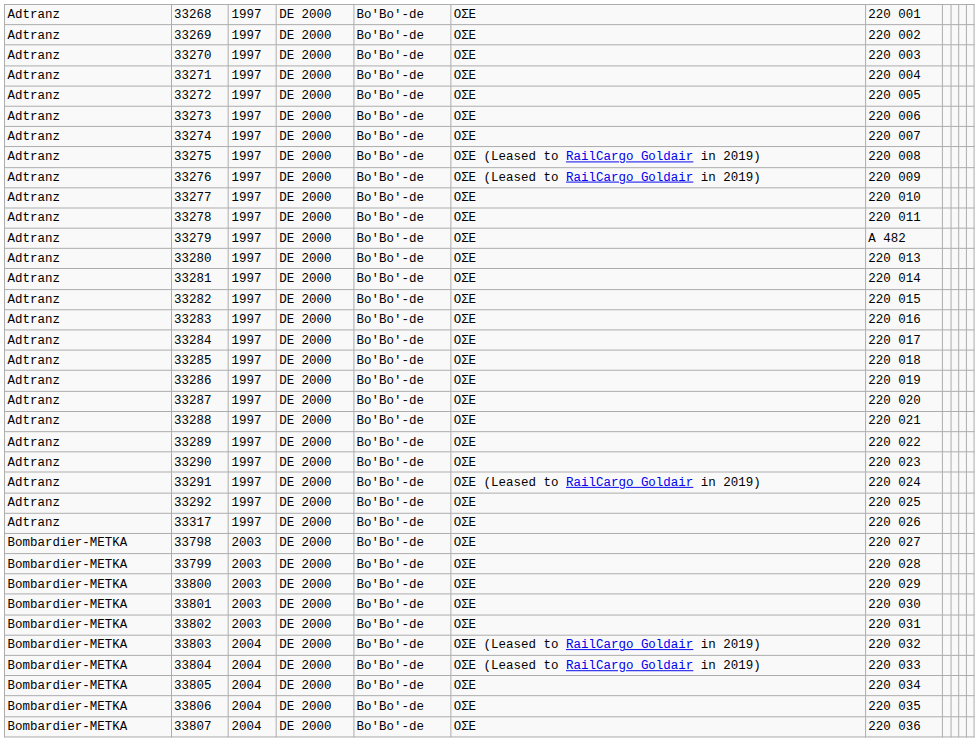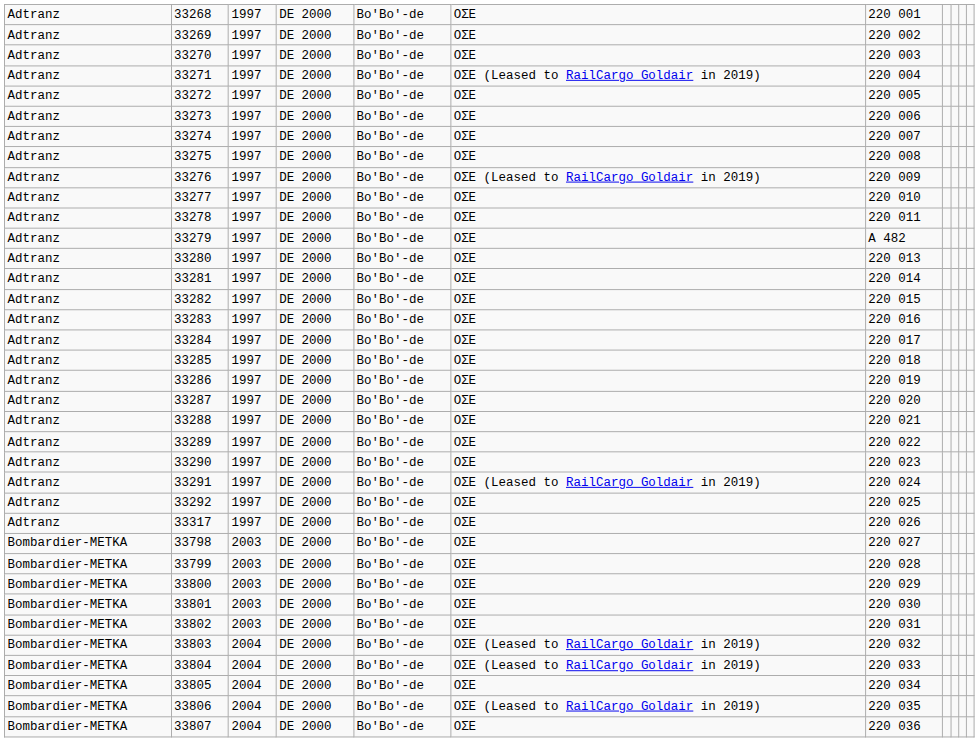 <table class="wikitable sortable" style="width:80%">
 <tr>
 <td>Adtranz</td>
 <td>33268</td>
 <td>1997</td>
 <td>DE 2000</td>
 <td>Bo'Bo'-de</td>
 <td>ΟΣΕ</td>
 <td>220 001</td>
 <td></td>
 <td></td>
 <td></td>
 <td></td>
 </tr>
 <tr>
 <td>Adtranz</td>
 <td>33269</td>
 <td>1997</td>
 <td>DE 2000</td>
 <td>Bo'Bo'-de</td>
 <td>ΟΣΕ</td>
 <td>220 002</td>
 <td></td>
 <td></td>
 <td></td>
 <td></td>
 </tr>
 <tr>
 <td>Adtranz</td>
 <td>33270</td>
 <td>1997</td>
 <td>DE 2000</td>
 <td>Bo'Bo'-de</td>
 <td>ΟΣΕ</td>
 <td>220 003</td>
 <td></td>
 <td></td>
 <td></td>
 <td></td>
 </tr>
 <tr>
 <td>Adtranz</td>
 <td>33271</td>
 <td>1997</td>
 <td>DE 2000</td>
 <td>Bo'Bo'-de</td>
-<td>ΟΣΕ</td>
+<td>ΟΣΕ (Leased to <a href='#'>RailCargo Goldair</a> in 2019)</td>
 <td>220 004</td>
 <td></td>
 <td></td>
 <td></td>
 <td></td>
 </tr>
 <tr>
 <td>Adtranz</td>
 <td>33272</td>
 <td>1997</td>
 <td>DE 2000</td>
 <td>Bo'Bo'-de</td>
 <td>ΟΣΕ</td>
 <td>220 005</td>
 <td></td>
 <td></td>
 <td></td>
 <td></td>
 </tr>
 <tr>
 <td>Adtranz</td>
 <td>33273</td>
 <td>1997</td>
 <td>DE 2000</td>
 <td>Bo'Bo'-de</td>
 <td>ΟΣΕ</td>
 <td>220 006</td>
 <td></td>
 <td></td>
 <td></td>
 <td></td>
 </tr>
 <tr>
 <td>Adtranz</td>
 <td>33274</td>
 <td>1997</td>
 <td>DE 2000</td>
 <td>Bo'Bo'-de</td>
 <td>ΟΣΕ</td>
 <td>220 007</td>
 <td></td>
 <td></td>
 <td></td>
 <td></td>
 </tr>
 <tr>
 <td>Adtranz</td>
 <td>33275</td>
 <td>1997</td>
 <td>DE 2000</td>
 <td>Bo'Bo'-de</td>
-<td>ΟΣΕ (Leased to <a href='#'>RailCargo Goldair</a> in 2019)</td>
+<td>ΟΣΕ</td>
 <td>220 008</td>
 <td></td>
 <td></td>
 <td></td>
 <td></td>
 </tr>
 <tr>
 <td>Adtranz</td>
 <td>33276</td>
 <td>1997</td>
 <td>DE 2000</td>
 <td>Bo'Bo'-de</td>
 <td>ΟΣΕ (Leased to <a href='#'>RailCargo Goldair</a> in 2019)</td>
 <td>220 009</td>
 <td></td>
 <td></td>
 <td></td>
 <td></td>
 </tr>
 <tr>
 <td>Adtranz</td>
 <td>33277</td>
 <td>1997</td>
 <td>DE 2000</td>
 <td>Bo'Bo'-de</td>
 <td>ΟΣΕ</td>
 <td>220 010</td>
 <td></td>
 <td></td>
 <td></td>
 <td></td>
 </tr>
 <tr>
 <td>Adtranz</td>
 <td>33278</td>
 <td>1997</td>
 <td>DE 2000</td>
 <td>Bo'Bo'-de</td>
 <td>ΟΣΕ</td>
 <td>220 011</td>
 <td></td>
 <td></td>
 <td></td>
 <td></td>
 </tr>
 <tr>
 <td>Adtranz</td>
 <td>33279</td>
 <td>1997</td>
 <td>DE 2000</td>
 <td>Bo'Bo'-de</td>
 <td>ΟΣΕ</td>
 <td>A 482</td>
 <td></td>
 <td></td>
 <td></td>
 <td></td>
 </tr>
 <tr>
 <td>Adtranz</td>
 <td>33280</td>
 <td>1997</td>
 <td>DE 2000</td>
 <td>Bo'Bo'-de</td>
 <td>ΟΣΕ</td>
 <td>220 013</td>
 <td></td>
 <td></td>
 <td></td>
 <td></td>
 </tr>
 <tr>
 <td>Adtranz</td>
 <td>33281</td>
 <td>1997</td>
 <td>DE 2000</td>
 <td>Bo'Bo'-de</td>
 <td>ΟΣΕ</td>
 <td>220 014</td>
 <td></td>
 <td></td>
 <td></td>
 <td></td>
 </tr>
 <tr>
 <td>Adtranz</td>
 <td>33282</td>
 <td>1997</td>
 <td>DE 2000</td>
 <td>Bo'Bo'-de</td>
 <td>ΟΣΕ</td>
 <td>220 015</td>
 <td></td>
 <td></td>
 <td></td>
 <td></td>
 </tr>
 <tr>
 <td>Adtranz</td>
 <td>33283</td>
 <td>1997</td>
 <td>DE 2000</td>
 <td>Bo'Bo'-de</td>
 <td>ΟΣΕ</td>
 <td>220 016</td>
 <td></td>
 <td></td>
 <td></td>
 <td></td>
 </tr>
 <tr>
 <td>Adtranz</td>
 <td>33284</td>
 <td>1997</td>
 <td>DE 2000</td>
 <td>Bo'Bo'-de</td>
 <td>ΟΣΕ</td>
 <td>220 017</td>
 <td></td>
 <td></td>
 <td></td>
 <td></td>
 </tr>
 <tr>
 <td>Adtranz</td>
 <td>33285</td>
 <td>1997</td>
 <td>DE 2000</td>
 <td>Bo'Bo'-de</td>
 <td>ΟΣΕ</td>
 <td>220 018</td>
 <td></td>
 <td></td>
 <td></td>
 <td></td>
 </tr>
 <tr>
 <td>Adtranz</td>
 <td>33286</td>
 <td>1997</td>
 <td>DE 2000</td>
 <td>Bo'Bo'-de</td>
 <td>ΟΣΕ</td>
 <td>220 019</td>
 <td></td>
 <td></td>
 <td></td>
 <td></td>
 </tr>
 <tr>
 <td>Adtranz</td>
 <td>33287</td>
 <td>1997</td>
 <td>DE 2000</td>
 <td>Bo'Bo'-de</td>
 <td>ΟΣΕ</td>
 <td>220 020</td>
 <td></td>
 <td></td>
 <td></td>
 <td></td>
 </tr>
 <tr>
 <td>Adtranz</td>
 <td>33288</td>
 <td>1997</td>
 <td>DE 2000</td>
 <td>Bo'Bo'-de</td>
 <td>ΟΣΕ</td>
 <td>220 021</td>
 <td></td>
 <td></td>
 <td></td>
 <td></td>
 </tr>
 <tr>
 <td>Adtranz</td>
 <td>33289</td>
 <td>1997</td>
 <td>DE 2000</td>
 <td>Bo'Bo'-de</td>
 <td>ΟΣΕ</td>
 <td>220 022</td>
 <td></td>
 <td></td>
 <td></td>
 <td></td>
 </tr>
 <tr>
 <td>Adtranz</td>
 <td>33290</td>
 <td>1997</td>
 <td>DE 2000</td>
 <td>Bo'Bo'-de</td>
 <td>ΟΣΕ</td>
 <td>220 023</td>
 <td></td>
 <td></td>
 <td></td>
 <td></td>
 </tr>
 <tr>
 <td>Adtranz</td>
 <td>33291</td>
 <td>1997</td>
 <td>DE 2000</td>
 <td>Bo'Bo'-de</td>
 <td>ΟΣΕ (Leased to <a href='#'>RailCargo Goldair</a> in 2019)</td>
 <td>220 024</td>
 <td></td>
 <td></td>
 <td></td>
 <td></td>
 </tr>
 <tr>
 <td>Adtranz</td>
 <td>33292</td>
 <td>1997</td>
 <td>DE 2000</td>
 <td>Bo'Bo'-de</td>
 <td>ΟΣΕ</td>
 <td>220 025</td>
 <td></td>
 <td></td>
 <td></td>
 <td></td>
 </tr>
 <tr>
 <td>Adtranz</td>
 <td>33317</td>
 <td>1997</td>
 <td>DE 2000</td>
 <td>Bo'Bo'-de</td>
 <td>ΟΣΕ</td>
 <td>220 026</td>
 <td></td>
 <td></td>
 <td></td>
 <td></td>
 </tr>
 <tr>
 <td>Bombardier-ΜΕΤΚΑ</td>
 <td>33798</td>
 <td>2003</td>
 <td>DE 2000</td>
 <td>Bo'Bo'-de</td>
 <td>ΟΣΕ</td>
 <td>220 027</td>
 <td></td>
 <td></td>
 <td></td>
 <td></td>
 </tr>
 <tr>
 <td>Bombardier-ΜΕΤΚΑ</td>
 <td>33799</td>
 <td>2003</td>
 <td>DE 2000</td>
 <td>Bo'Bo'-de</td>
 <td>ΟΣΕ</td>
 <td>220 028</td>
 <td></td>
 <td></td>
 <td></td>
 <td></td>
 </tr>
 <tr>
 <td>Bombardier-ΜΕΤΚΑ</td>
 <td>33800</td>
 <td>2003</td>
 <td>DE 2000</td>
 <td>Bo'Bo'-de</td>
 <td>ΟΣΕ</td>
 <td>220 029</td>
 <td></td>
 <td></td>
 <td></td>
 <td></td>
 </tr>
 <tr>
 <td>Bombardier-ΜΕΤΚΑ</td>
 <td>33801</td>
 <td>2003</td>
 <td>DE 2000</td>
 <td>Bo'Bo'-de</td>
 <td>ΟΣΕ</td>
 <td>220 030</td>
 <td></td>
 <td></td>
 <td></td>
 <td></td>
 </tr>
 <tr>
 <td>Bombardier-ΜΕΤΚΑ</td>
 <td>33802</td>
 <td>2003</td>
 <td>DE 2000</td>
 <td>Bo'Bo'-de</td>
 <td>ΟΣΕ</td>
 <td>220 031</td>
 <td></td>
 <td></td>
 <td></td>
 <td></td>
 </tr>
 <tr>
 <td>Bombardier-ΜΕΤΚΑ</td>
 <td>33803</td>
 <td>2004</td>
 <td>DE 2000</td>
 <td>Bo'Bo'-de</td>
 <td>ΟΣΕ (Leased to <a href='#'>RailCargo Goldair</a> in 2019)</td>
 <td>220 032</td>
 <td></td>
 <td></td>
 <td></td>
 <td></td>
 </tr>
 <tr>
 <td>Bombardier-ΜΕΤΚΑ</td>
 <td>33804</td>
 <td>2004</td>
 <td>DE 2000</td>
 <td>Bo'Bo'-de</td>
 <td>ΟΣΕ (Leased to <a href='#'>RailCargo Goldair</a> in 2019)</td>
 <td>220 033</td>
 <td></td>
 <td></td>
 <td></td>
 <td></td>
 </tr>
 <tr>
 <td>Bombardier-ΜΕΤΚΑ</td>
 <td>33805</td>
 <td>2004</td>
 <td>DE 2000</td>
 <td>Bo'Bo'-de</td>
 <td>ΟΣΕ</td>
 <td>220 034</td>
 <td></td>
 <td></td>
 <td></td>
 <td></td>
 </tr>
 <tr>
 <td>Bombardier-ΜΕΤΚΑ</td>
 <td>33806</td>
 <td>2004</td>
 <td>DE 2000</td>
 <td>Bo'Bo'-de</td>
-<td>ΟΣΕ</td>
+<td>ΟΣΕ (Leased to <a href='#'>RailCargo Goldair</a> in 2019)</td>
 <td>220 035</td>
 <td></td>
 <td></td>
 <td></td>
 <td></td>
 </tr>
 <tr>
 <td>Bombardier-ΜΕΤΚΑ</td>
 <td>33807</td>
 <td>2004</td>
 <td>DE 2000</td>
 <td>Bo'Bo'-de</td>
 <td>ΟΣΕ</td>
 <td>220 036</td>
 <td></td>
 <td></td>
 <td></td>
 <td></td>
 </tr>
 </table>
